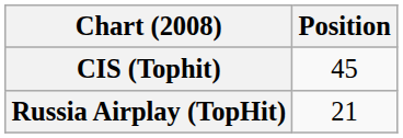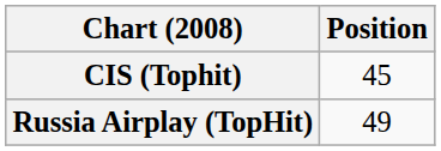 <table class="wikitable plainrowheaders" style="text-align:center;">
 <tr>
 <th scope="col">Chart (2008)</th>
 <th scope="col">Position</th>
 </tr>
 <tr>
 <th scope="row">CIS (Tophit)</th>
 <td>45</td>
 </tr>
 <tr>
 <th scope="row">Russia Airplay (TopHit)</th>
-<td>21</td>
+<td>49</td>
 </tr>
 </table>
